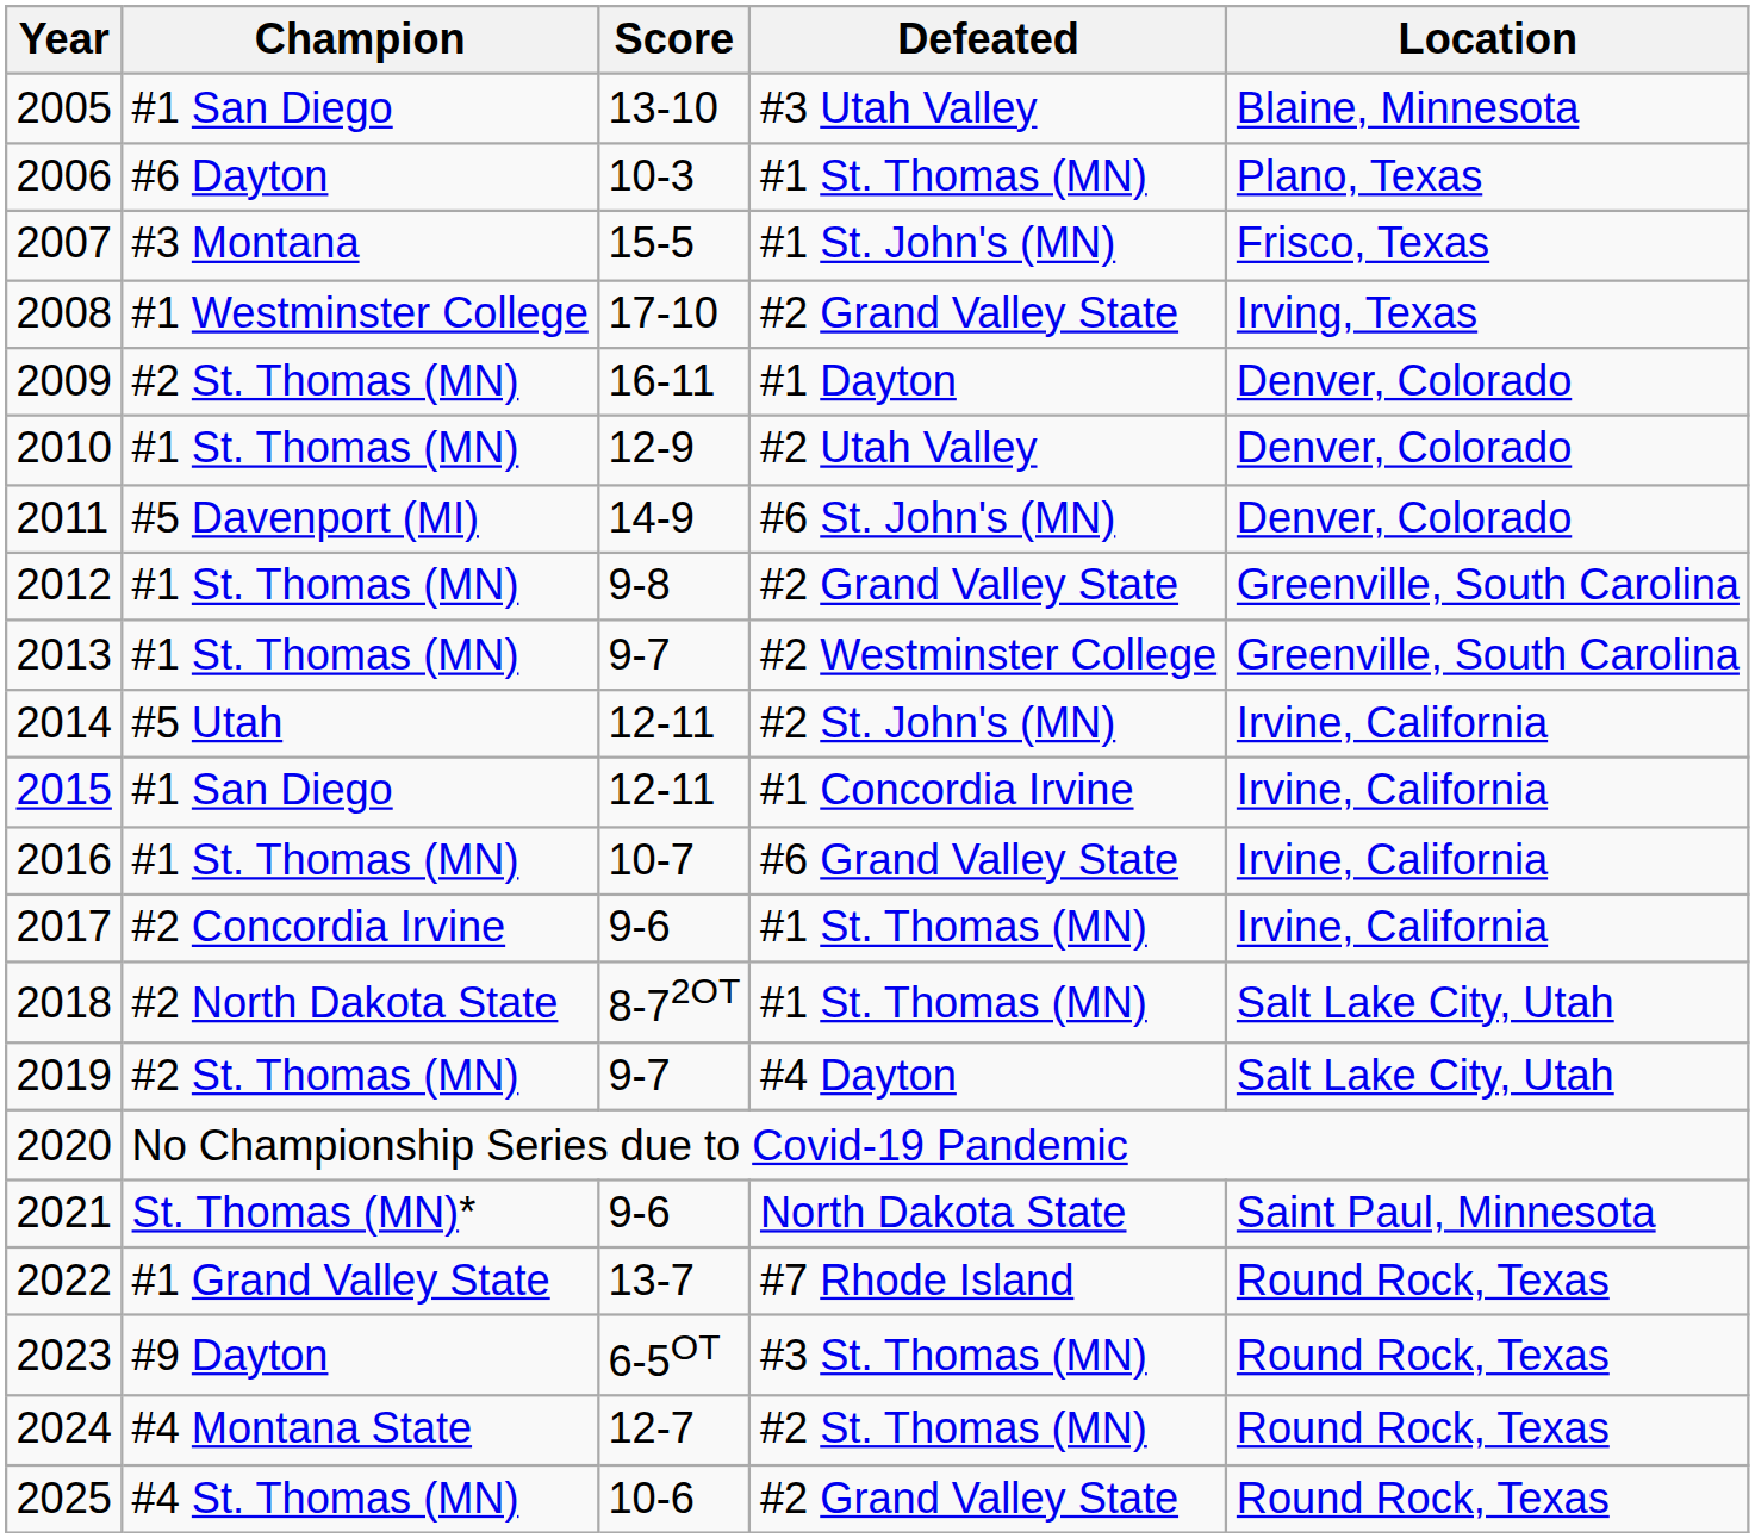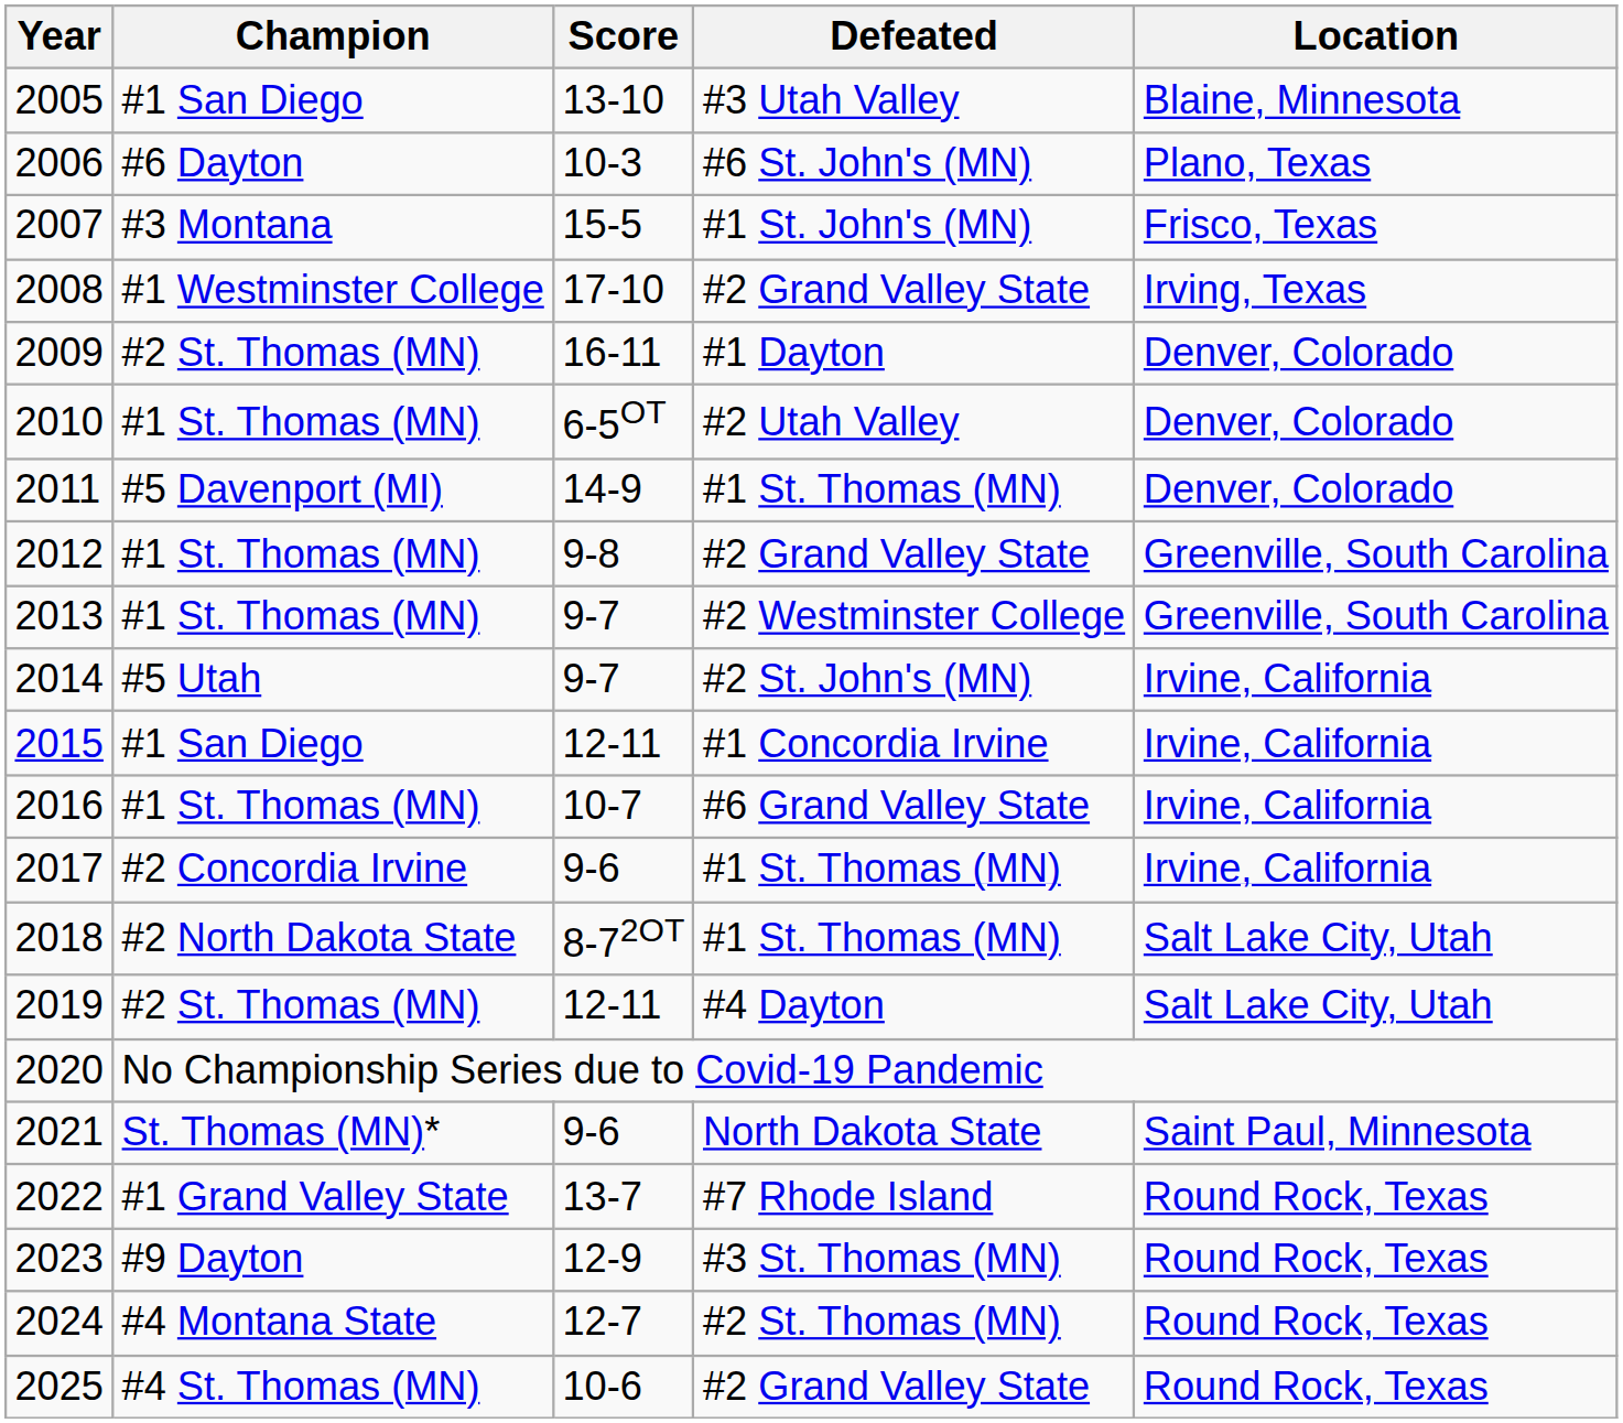 <table class="wikitable">
 <tr>
 <th>Year</th>
 <th>Champion</th>
 <th>Score</th>
 <th>Defeated</th>
 <th>Location</th>
 </tr>
 <tr>
 <td>2005</td>
 <td>#1 <a href='#'>San Diego</a></td>
 <td>13-10</td>
 <td>#3 <a href='#'>Utah Valley</a></td>
 <td><a href='#'>Blaine, Minnesota</a></td>
 </tr>
 <tr>
 <td>2006</td>
 <td>#6 <a href='#'>Dayton</a></td>
 <td>10-3</td>
-<td>#1 <a href='#'>St. Thomas (MN)</a></td>
+<td>#6 <a href='#'>St. John's (MN)</a></td>
 <td><a href='#'>Plano, Texas</a></td>
 </tr>
 <tr>
 <td>2007</td>
 <td>#3 <a href='#'>Montana</a></td>
 <td>15-5</td>
 <td>#1 <a href='#'>St. John's (MN)</a></td>
 <td><a href='#'>Frisco, Texas</a></td>
 </tr>
 <tr>
 <td>2008</td>
 <td>#1 <a href='#'>Westminster College</a></td>
 <td>17-10</td>
 <td>#2 <a href='#'>Grand Valley State</a></td>
 <td><a href='#'>Irving, Texas</a></td>
 </tr>
 <tr>
 <td>2009</td>
 <td>#2 <a href='#'>St. Thomas (MN)</a></td>
 <td>16-11</td>
 <td>#1 <a href='#'>Dayton</a></td>
 <td><a href='#'>Denver, Colorado</a></td>
 </tr>
 <tr>
 <td>2010</td>
 <td>#1 <a href='#'>St. Thomas (MN)</a></td>
-<td>12-9</td>
+<td>6-5<sup>OT</sup></td>
 <td>#2 <a href='#'>Utah Valley</a></td>
 <td><a href='#'>Denver, Colorado</a></td>
 </tr>
 <tr>
 <td>2011</td>
 <td>#5 <a href='#'>Davenport (MI)</a></td>
 <td>14-9</td>
-<td>#6 <a href='#'>St. John's (MN)</a></td>
+<td>#1 <a href='#'>St. Thomas (MN)</a></td>
 <td><a href='#'>Denver, Colorado</a></td>
 </tr>
 <tr>
 <td>2012</td>
 <td>#1 <a href='#'>St. Thomas (MN)</a></td>
 <td>9-8</td>
 <td>#2 <a href='#'>Grand Valley State</a></td>
 <td><a href='#'>Greenville, South Carolina</a></td>
 </tr>
 <tr>
 <td>2013</td>
 <td>#1 <a href='#'>St. Thomas (MN)</a></td>
 <td>9-7</td>
 <td>#2 <a href='#'>Westminster College</a></td>
 <td><a href='#'>Greenville, South Carolina</a></td>
 </tr>
 <tr>
 <td>2014</td>
 <td>#5 <a href='#'>Utah</a></td>
-<td>12-11</td>
+<td>9-7</td>
 <td>#2 <a href='#'>St. John's (MN)</a></td>
 <td><a href='#'>Irvine, California</a></td>
 </tr>
 <tr>
 <td><a href='#'>2015</a></td>
 <td>#1 <a href='#'>San Diego</a></td>
 <td>12-11</td>
 <td>#1 <a href='#'>Concordia Irvine</a></td>
 <td><a href='#'>Irvine, California</a></td>
 </tr>
 <tr>
 <td>2016</td>
 <td>#1 <a href='#'>St. Thomas (MN)</a></td>
 <td>10-7</td>
 <td>#6 <a href='#'>Grand Valley State</a></td>
 <td><a href='#'>Irvine, California</a></td>
 </tr>
 <tr>
 <td>2017</td>
 <td>#2 <a href='#'>Concordia Irvine</a></td>
 <td>9-6</td>
 <td>#1 <a href='#'>St. Thomas (MN)</a></td>
 <td><a href='#'>Irvine, California</a></td>
 </tr>
 <tr>
 <td>2018</td>
 <td>#2 <a href='#'>North Dakota State</a></td>
 <td>8-7<sup>2OT</sup></td>
 <td>#1 <a href='#'>St. Thomas (MN)</a></td>
 <td><a href='#'>Salt Lake City, Utah</a></td>
 </tr>
 <tr>
 <td>2019</td>
 <td>#2 <a href='#'>St. Thomas (MN)</a></td>
-<td>9-7</td>
+<td>12-11</td>
 <td>#4 <a href='#'>Dayton</a></td>
 <td><a href='#'>Salt Lake City, Utah</a></td>
 </tr>
 <tr>
 <td>2020</td>
 <td colspan="4">No Championship Series due to <a href='#'>Covid-19 Pandemic</a></td>
 </tr>
 <tr>
 <td>2021</td>
 <td><a href='#'>St. Thomas (MN)</a>*</td>
 <td>9-6</td>
 <td><a href='#'>North Dakota State</a></td>
 <td><a href='#'>Saint Paul, Minnesota</a></td>
 </tr>
 <tr>
 <td>2022</td>
 <td>#1 <a href='#'>Grand Valley State</a></td>
 <td>13-7</td>
 <td>#7 <a href='#'>Rhode Island</a></td>
 <td><a href='#'>Round Rock, Texas</a></td>
 </tr>
 <tr>
 <td>2023</td>
 <td>#9 <a href='#'>Dayton</a></td>
-<td>6-5<sup>OT</sup></td>
+<td>12-9</td>
 <td>#3 <a href='#'>St. Thomas (MN)</a></td>
 <td><a href='#'>Round Rock, Texas</a></td>
 </tr>
 <tr>
 <td>2024</td>
 <td>#4 <a href='#'>Montana State</a></td>
 <td>12-7</td>
 <td>#2 <a href='#'>St. Thomas (MN)</a></td>
 <td><a href='#'>Round Rock, Texas</a></td>
 </tr>
 <tr>
 <td>2025</td>
 <td>#4 <a href='#'>St. Thomas (MN)</a></td>
 <td>10-6</td>
 <td>#2 <a href='#'>Grand Valley State</a></td>
 <td><a href='#'>Round Rock, Texas</a></td>
 </tr>
 </table>
